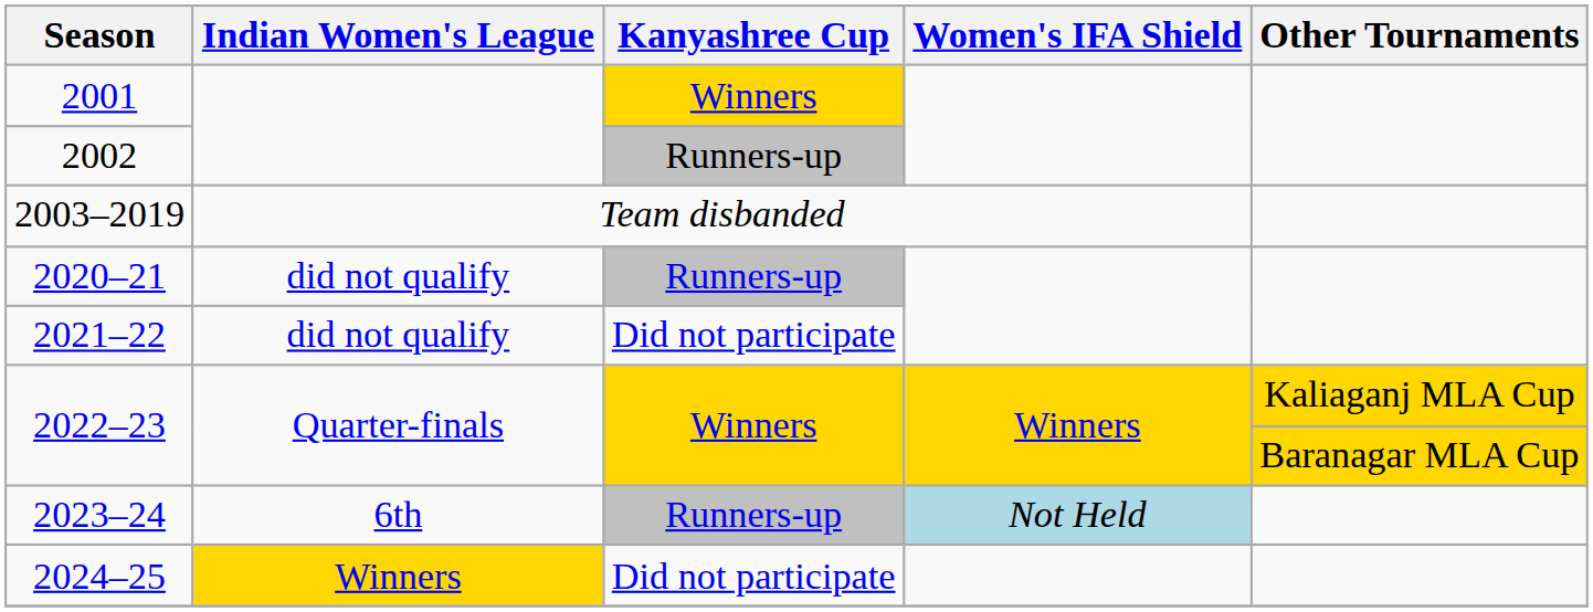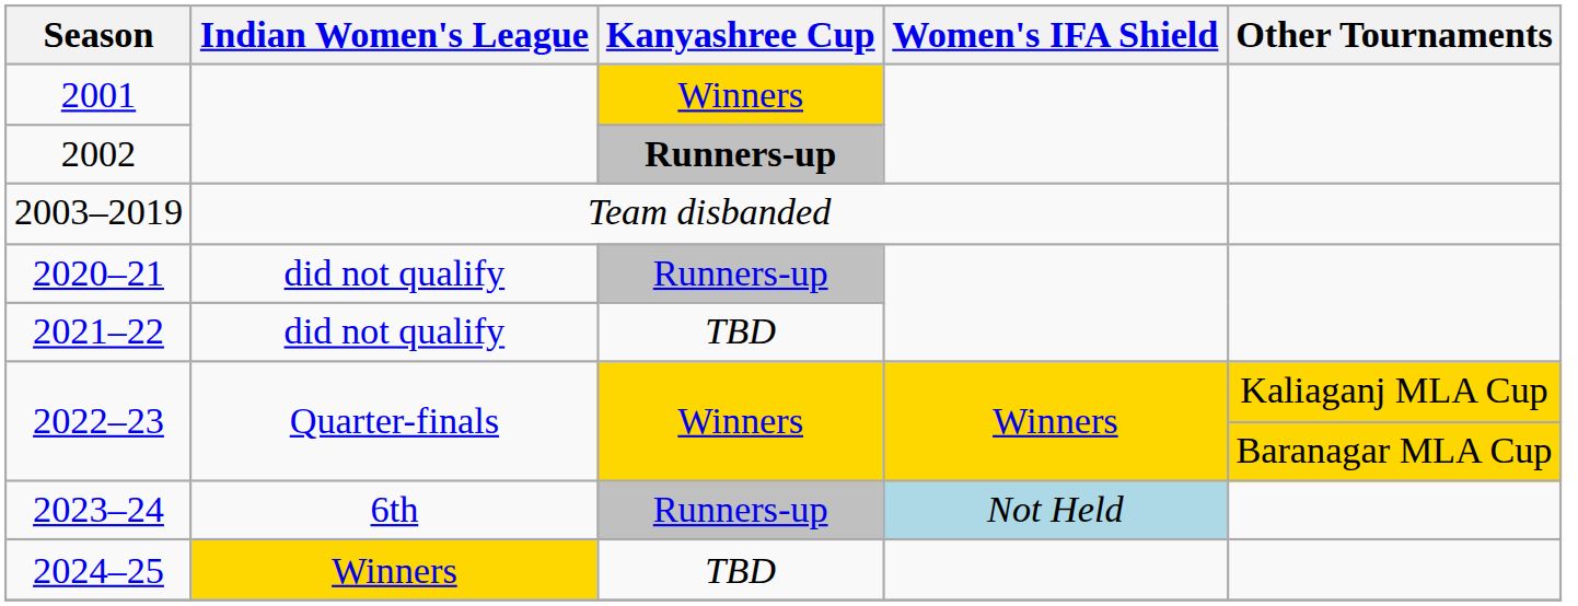 <table class="wikitable" style="text-align:center">
 <tr>
 <th>Season</th>
 <th><a href='#'>Indian Women's League</a></th>
 <th><a href='#'>Kanyashree Cup</a></th>
 <th><a href='#'>Women's IFA Shield</a></th>
 <th>Other Tournaments</th>
 </tr>
 <tr>
 <td><a href='#'>2001</a></td>
 <td style="text-align:center;" rowspan=2></td>
 <td style="text-align:center; background:gold;"><a href='#'>Winners</a></td>
 <td rowspan=2></td>
 <td rowspan=2></td>
 </tr>
 <tr>
 <td>2002</td>
-<td style="text-align:center; background:Silver;">Runners-up</td>
+<td style="text-align:center; background:Silver;"><strong>Runners-up</strong></td>
 </tr>
 <tr>
 <td>2003–2019</td>
 <td colspan="3"><em>Team disbanded</em></td>
 </tr>
 <tr>
 <td><a href='#'>2020–21</a></td>
 <td><a href='#'>did not qualify</a></td>
 <td style="text-align:center; background:Silver;"><a href='#'>Runners-up</a></td>
 <td rowspan=2></td>
 <td rowspan=2></td>
 </tr>
 <tr>
 <td><a href='#'>2021–22</a></td>
 <td><a href='#'>did not qualify</a></td>
-<td><a href='#'>Did not participate</a></td>
+<td rowspan=1><em>TBD</em></td>
 </tr>
 <tr>
 <td rowspan=2><a href='#'>2022–23</a></td>
 <td rowspan=2><a href='#'>Quarter-finals</a></td>
 <td rowspan=2; style="text-align:center; background:gold;"><a href='#'>Winners</a></td>
 <td rowspan=2; style="text-align:center; background:gold;"><a href='#'>Winners</a></td>
 <td style="text-align:center; background:gold;">Kaliaganj MLA Cup</td>
 </tr>
 <tr>
 <td style="text-align:center; background:gold;">Baranagar MLA Cup</td>
 </tr>
 <tr>
 <td rowspan=1><a href='#'>2023–24</a></td>
 <td rowspan=1><a href='#'>6th</a></td>
 <td rowspan=1; style="text-align:center; background:Silver;"><a href='#'>Runners-up</a></td>
 <td rowspan=1 style="background: lightblue;"><em>Not Held</em></td>
 <td></td>
 </tr>
 <tr>
 <td rowspan=1><a href='#'>2024–25</a></td>
 <td rowspan=1; style="text-align:center; background:gold;"><a href='#'>Winners</a></td>
-<td><a href='#'>Did not participate</a></td>
+<td rowspan=1><em>TBD</em></td>
 <td rowspan=1></td>
 <td></td>
 </tr>
 <tr>
 </tr>
 </table>
